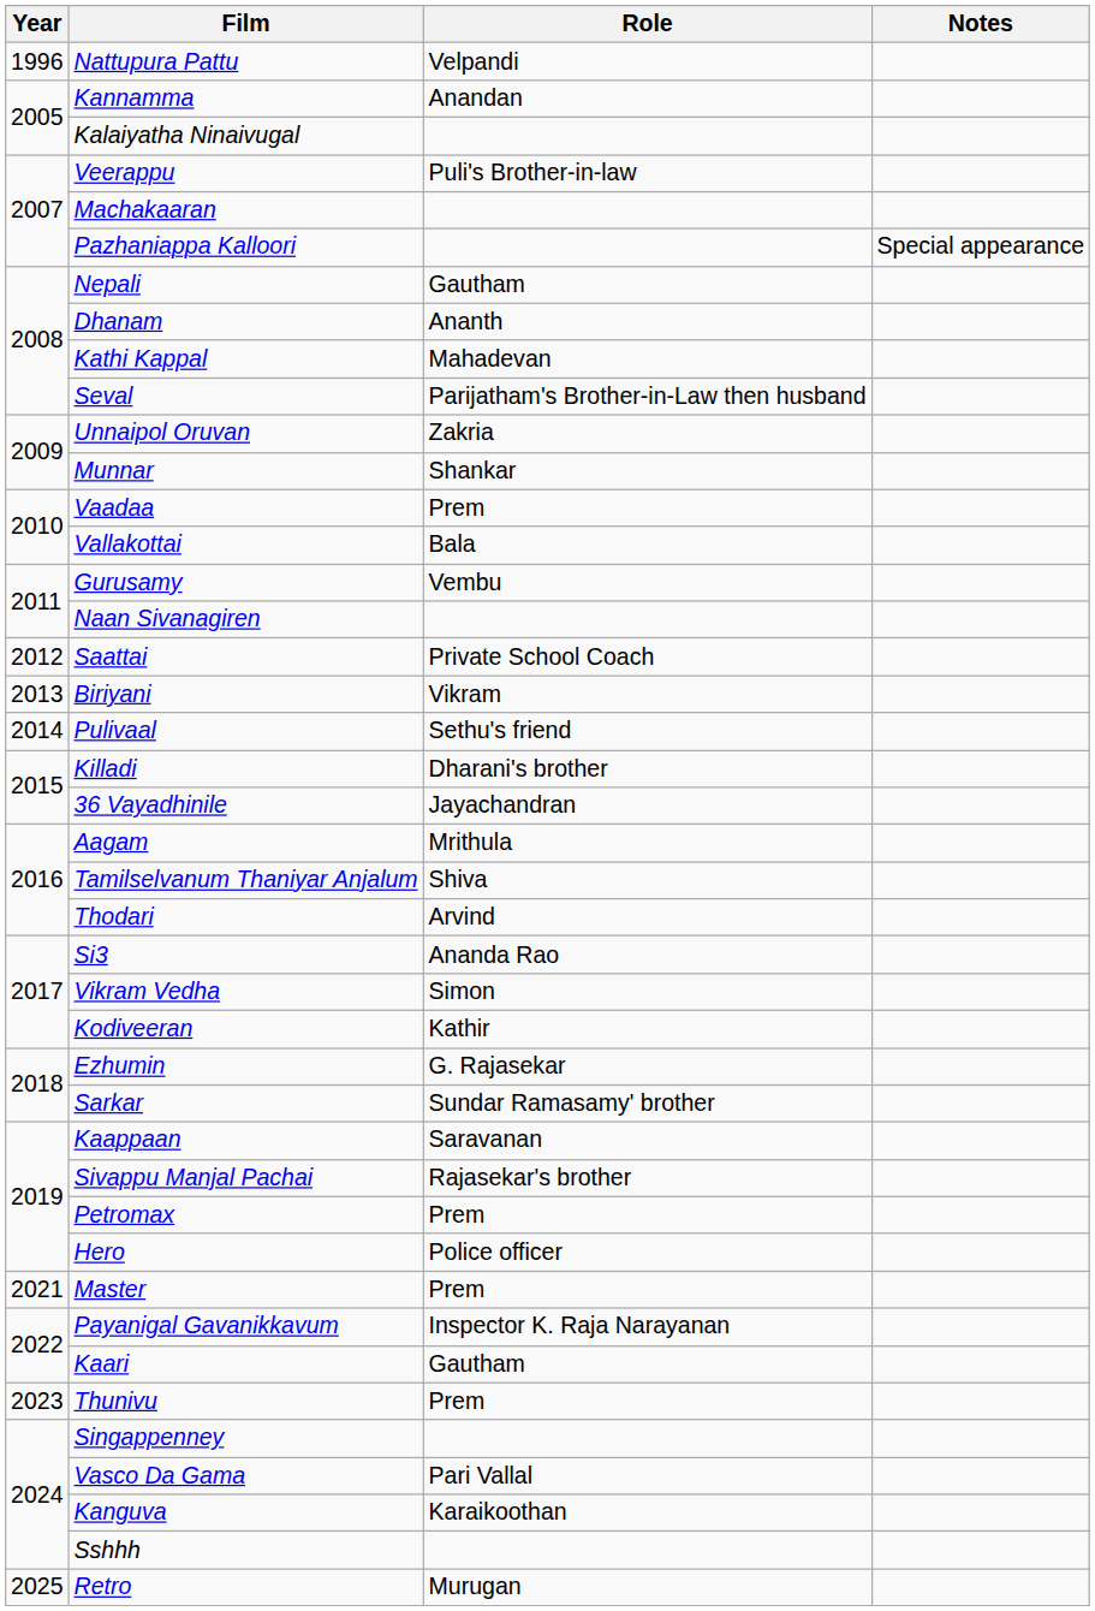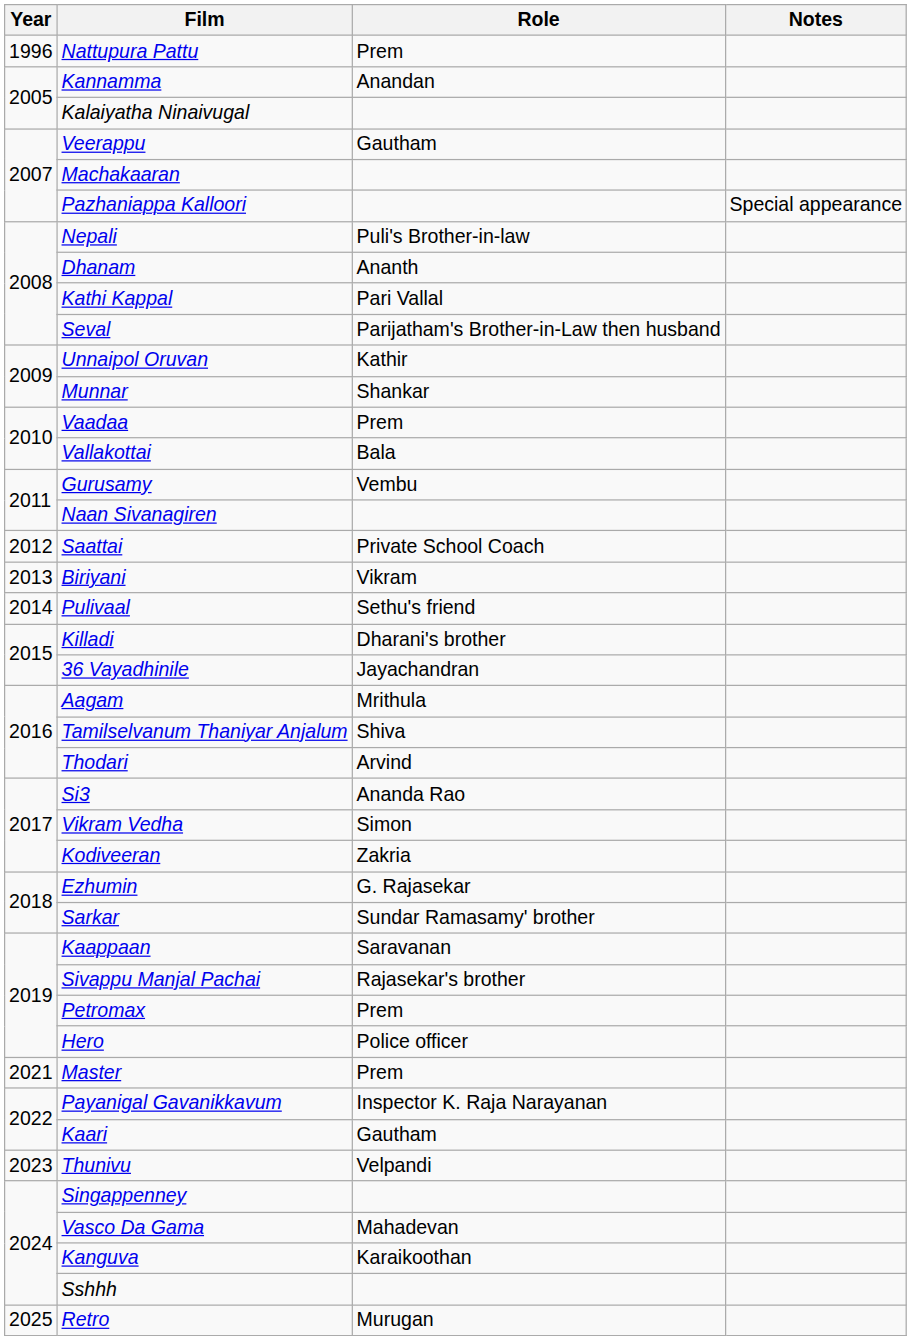 <table class="wikitable sortable" style="font-size:100%">
 <tr>
 <th>Year</th>
 <th>Film</th>
 <th>Role</th>
 <th>Notes</th>
 </tr>
 <tr>
 <td>1996</td>
 <td><em><a href='#'>Nattupura Pattu</a></em></td>
-<td>Velpandi</td>
+<td>Prem</td>
 <td></td>
 </tr>
 <tr>
 <td rowspan="2">2005</td>
 <td><em><a href='#'>Kannamma</a></em></td>
 <td>Anandan</td>
 <td></td>
 </tr>
 <tr>
 <td><em>Kalaiyatha Ninaivugal</em></td>
 <td></td>
 <td></td>
 </tr>
 <tr>
 <td rowspan="3">2007</td>
 <td><em><a href='#'>Veerappu</a></em></td>
-<td>Puli's Brother-in-law</td>
+<td>Gautham</td>
 <td></td>
 </tr>
 <tr>
 <td><em><a href='#'>Machakaaran</a></em></td>
 <td></td>
 <td></td>
 </tr>
 <tr>
 <td><em><a href='#'>Pazhaniappa Kalloori</a></em></td>
 <td></td>
 <td>Special appearance</td>
 </tr>
 <tr>
 <td rowspan="4">2008</td>
 <td><em><a href='#'>Nepali</a></em></td>
-<td>Gautham</td>
+<td>Puli's Brother-in-law</td>
 <td></td>
 </tr>
 <tr>
 <td><em><a href='#'>Dhanam</a></em></td>
 <td>Ananth</td>
 <td></td>
 </tr>
 <tr>
 <td><em><a href='#'>Kathi Kappal</a></em></td>
-<td>Mahadevan</td>
+<td>Pari Vallal</td>
 <td></td>
 </tr>
 <tr>
 <td><em><a href='#'>Seval</a></em></td>
 <td>Parijatham's Brother-in-Law then husband</td>
 <td></td>
 </tr>
 <tr>
 <td rowspan="2">2009</td>
 <td><em><a href='#'>Unnaipol Oruvan</a></em></td>
-<td>Zakria</td>
+<td>Kathir</td>
 <td></td>
 </tr>
 <tr>
 <td><em><a href='#'>Munnar</a></em></td>
 <td>Shankar</td>
 <td></td>
 </tr>
 <tr>
 <td rowspan="2">2010</td>
 <td><em><a href='#'>Vaadaa</a></em></td>
 <td>Prem</td>
 <td></td>
 </tr>
 <tr>
 <td><em><a href='#'>Vallakottai</a></em></td>
 <td>Bala</td>
 <td></td>
 </tr>
 <tr>
 <td rowspan="2">2011</td>
 <td><em><a href='#'>Gurusamy</a></em></td>
 <td>Vembu</td>
 <td></td>
 </tr>
 <tr>
 <td><em><a href='#'>Naan Sivanagiren</a></em></td>
 <td></td>
 <td></td>
 </tr>
 <tr>
 <td>2012</td>
 <td><em><a href='#'>Saattai</a></em></td>
 <td>Private School Coach</td>
 <td></td>
 </tr>
 <tr>
 <td>2013</td>
 <td><em><a href='#'>Biriyani</a></em></td>
 <td>Vikram</td>
 <td></td>
 </tr>
 <tr>
 <td>2014</td>
 <td><em><a href='#'>Pulivaal</a></em></td>
 <td>Sethu's friend</td>
 <td></td>
 </tr>
 <tr>
 <td rowspan="2">2015</td>
 <td><em><a href='#'>Killadi</a></em></td>
 <td>Dharani's brother</td>
 <td></td>
 </tr>
 <tr>
 <td><em><a href='#'>36 Vayadhinile</a></em></td>
 <td>Jayachandran</td>
 <td></td>
 </tr>
 <tr>
 <td rowspan="3">2016</td>
 <td><em><a href='#'>Aagam</a></em></td>
 <td>Mrithula</td>
 <td></td>
 </tr>
 <tr>
 <td><em><a href='#'>Tamilselvanum Thaniyar Anjalum</a></em></td>
 <td>Shiva</td>
 <td></td>
 </tr>
 <tr>
 <td><em><a href='#'>Thodari</a></em></td>
 <td>Arvind</td>
 <td></td>
 </tr>
 <tr>
 <td rowspan="3">2017</td>
 <td><em><a href='#'>Si3</a></em></td>
 <td>Ananda Rao</td>
 <td></td>
 </tr>
 <tr>
 <td><em><a href='#'>Vikram Vedha</a></em></td>
 <td>Simon</td>
 <td></td>
 </tr>
 <tr>
 <td><em><a href='#'>Kodiveeran</a></em></td>
-<td>Kathir</td>
+<td>Zakria</td>
 <td></td>
 </tr>
 <tr>
 <td rowspan="2">2018</td>
 <td><em><a href='#'>Ezhumin</a></em></td>
 <td>G. Rajasekar</td>
 <td></td>
 </tr>
 <tr>
 <td><em><a href='#'>Sarkar</a></em></td>
 <td>Sundar Ramasamy' brother</td>
 <td></td>
 </tr>
 <tr>
 <td rowspan="4">2019</td>
 <td><em><a href='#'>Kaappaan</a></em></td>
 <td>Saravanan</td>
 <td></td>
 </tr>
 <tr>
 <td><em><a href='#'>Sivappu Manjal Pachai</a></em></td>
 <td>Rajasekar's brother</td>
 <td></td>
 </tr>
 <tr>
 <td><em><a href='#'>Petromax</a></em></td>
 <td>Prem</td>
 <td></td>
 </tr>
 <tr>
 <td><em><a href='#'>Hero</a></em></td>
 <td>Police officer</td>
 <td></td>
 </tr>
 <tr>
 <td>2021</td>
 <td><em><a href='#'>Master</a></em></td>
 <td>Prem</td>
 <td></td>
 </tr>
 <tr>
 <td rowspan="2">2022</td>
 <td><em><a href='#'>Payanigal Gavanikkavum</a></em></td>
 <td>Inspector K. Raja Narayanan</td>
 <td></td>
 </tr>
 <tr>
 <td><em><a href='#'>Kaari</a></em></td>
 <td>Gautham</td>
 <td></td>
 </tr>
 <tr>
 <td>2023</td>
 <td><em><a href='#'>Thunivu</a></em></td>
-<td>Prem</td>
+<td>Velpandi</td>
 <td></td>
 </tr>
 <tr>
 <td rowspan="4">2024</td>
 <td><em><a href='#'>Singappenney</a></em></td>
 <td></td>
 <td></td>
 </tr>
 <tr>
 <td><em><a href='#'>Vasco Da Gama</a></em></td>
-<td>Pari Vallal</td>
+<td>Mahadevan</td>
 <td></td>
 </tr>
 <tr>
 <td><em><a href='#'>Kanguva</a></em></td>
 <td>Karaikoothan</td>
 <td></td>
 </tr>
 <tr>
 <td><em>Sshhh</em></td>
 <td></td>
 <td></td>
 </tr>
 <tr>
 <td>2025</td>
 <td><em><a href='#'>Retro</a></em></td>
 <td>Murugan</td>
 </tr>
 </table>
